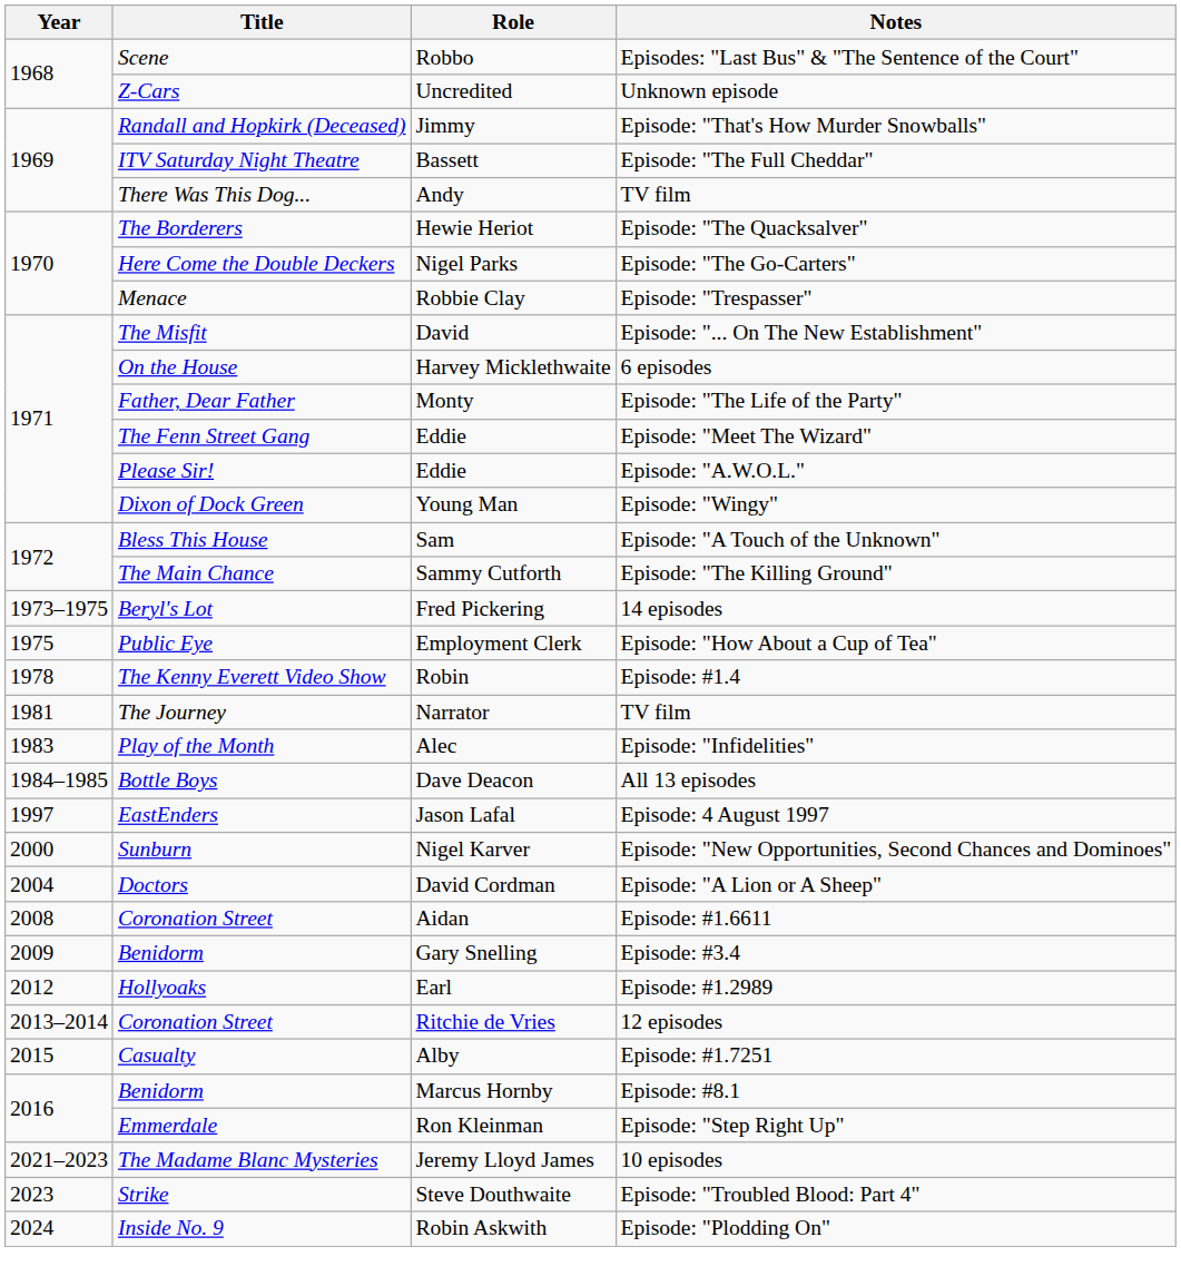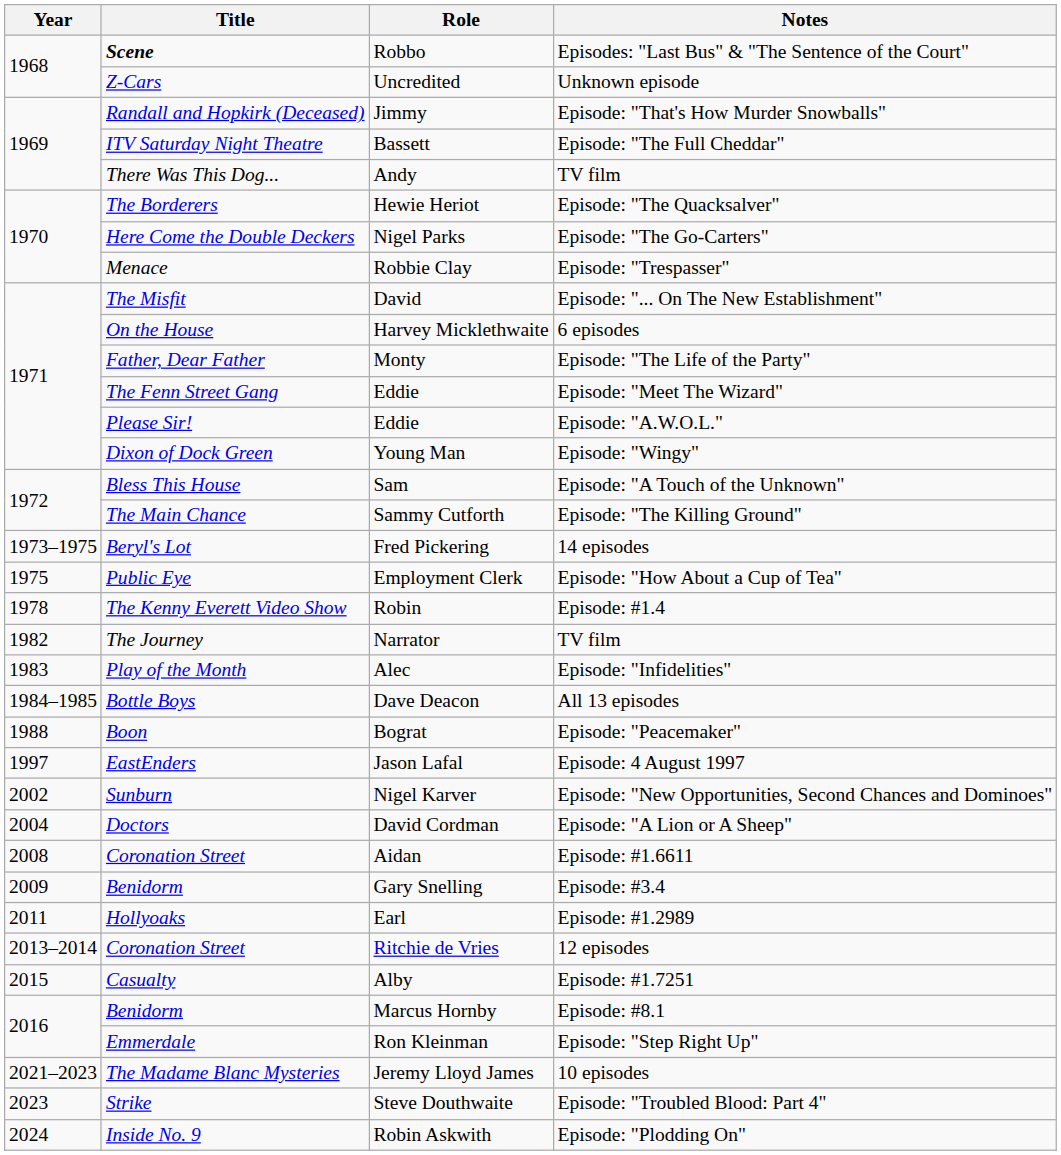 <table class="wikitable plainrwheaders">
 <tr>
 <th>Year</th>
 <th>Title</th>
 <th>Role</th>
 <th class="unsortable">Notes</th>
 </tr>
 <tr>
 <td rowspan="2">1968</td>
-<td><em>Scene</em></td>
+<td><strong><em>Scene</em></strong></td>
 <td>Robbo</td>
 <td>Episodes: "Last Bus" & "The Sentence of the Court"</td>
 </tr>
 <tr>
 <td><em><a href='#'>Z-Cars</a></em></td>
 <td>Uncredited</td>
 <td>Unknown episode</td>
 </tr>
 <tr>
 <td rowspan="3">1969</td>
 <td><em><a href='#'>Randall and Hopkirk (Deceased)</a></em></td>
 <td>Jimmy</td>
 <td>Episode: "That's How Murder Snowballs"</td>
 </tr>
 <tr>
 <td><em><a href='#'>ITV Saturday Night Theatre</a></em></td>
 <td>Bassett</td>
 <td>Episode: "The Full Cheddar"</td>
 </tr>
 <tr>
 <td><em>There Was This Dog...</em></td>
 <td>Andy</td>
 <td>TV film</td>
 </tr>
 <tr>
 <td rowspan="3">1970</td>
 <td><em><a href='#'>The Borderers</a></em></td>
 <td>Hewie Heriot</td>
 <td>Episode: "The Quacksalver"</td>
 </tr>
 <tr>
 <td><em><a href='#'>Here Come the Double Deckers</a></em></td>
 <td>Nigel Parks</td>
 <td>Episode: "The Go-Carters"</td>
 </tr>
 <tr>
 <td><em>Menace</em></td>
 <td>Robbie Clay</td>
 <td>Episode: "Trespasser"</td>
 </tr>
 <tr>
 <td rowspan="6">1971</td>
 <td><em><a href='#'>The Misfit</a></em></td>
 <td>David</td>
 <td>Episode: "... On The New Establishment"</td>
 </tr>
 <tr>
 <td><em><a href='#'>On the House</a></em></td>
 <td>Harvey Micklethwaite</td>
 <td>6 episodes</td>
 </tr>
 <tr>
 <td><em><a href='#'>Father, Dear Father</a></em></td>
 <td>Monty</td>
 <td>Episode: "The Life of the Party"</td>
 </tr>
 <tr>
 <td><em><a href='#'>The Fenn Street Gang</a></em></td>
 <td>Eddie</td>
 <td>Episode: "Meet The Wizard"</td>
 </tr>
 <tr>
 <td><em><a href='#'>Please Sir!</a></em></td>
 <td>Eddie</td>
 <td>Episode: "A.W.O.L."</td>
 </tr>
 <tr>
 <td><em><a href='#'>Dixon of Dock Green</a></em></td>
 <td>Young Man</td>
 <td>Episode: "Wingy"</td>
 </tr>
 <tr>
 <td rowspan="2">1972</td>
 <td><em><a href='#'>Bless This House</a></em></td>
 <td>Sam</td>
 <td>Episode: "A Touch of the Unknown"</td>
 </tr>
 <tr>
 <td><em><a href='#'>The Main Chance</a></em></td>
 <td>Sammy Cutforth</td>
 <td>Episode: "The Killing Ground"</td>
 </tr>
 <tr>
 <td>1973–1975</td>
 <td><em><a href='#'>Beryl's Lot</a></em></td>
 <td>Fred Pickering</td>
 <td>14 episodes</td>
 </tr>
 <tr>
 <td>1975</td>
 <td><em><a href='#'>Public Eye</a></em></td>
 <td>Employment Clerk</td>
 <td>Episode: "How About a Cup of Tea"</td>
 </tr>
 <tr>
 <td>1978</td>
 <td><em><a href='#'>The Kenny Everett Video Show</a></em></td>
 <td>Robin</td>
 <td>Episode: #1.4</td>
 </tr>
 <tr>
-<td>1981</td>
+<td>1982</td>
 <td><em>The Journey</em></td>
 <td>Narrator</td>
 <td>TV film</td>
 </tr>
 <tr>
 <td>1983</td>
 <td><em><a href='#'>Play of the Month</a></em></td>
 <td>Alec</td>
 <td>Episode: "Infidelities"</td>
 </tr>
 <tr>
 <td>1984–1985</td>
 <td><em><a href='#'>Bottle Boys</a></em></td>
 <td>Dave Deacon</td>
 <td>All 13 episodes</td>
 </tr>
 <tr>
+<td>1988</td>
+<td><em><a href='#'>Boon</a></em></td>
+<td>Bograt</td>
+<td>Episode: "Peacemaker"</td>
+</tr>
+<tr>
 <td>1997</td>
 <td><em><a href='#'>EastEnders</a></em></td>
 <td>Jason Lafal</td>
 <td>Episode: 4 August 1997</td>
 </tr>
 <tr>
-<td>2000</td>
+<td>2002</td>
 <td><em><a href='#'>Sunburn</a></em></td>
 <td>Nigel Karver</td>
 <td>Episode: "New Opportunities, Second Chances and Dominoes"</td>
 </tr>
 <tr>
 <td>2004</td>
 <td><em><a href='#'>Doctors</a></em></td>
 <td>David Cordman</td>
 <td>Episode: "A Lion or A Sheep"</td>
 </tr>
 <tr>
 <td>2008</td>
 <td><em><a href='#'>Coronation Street</a></em></td>
 <td>Aidan</td>
 <td>Episode: #1.6611</td>
 </tr>
 <tr>
 <td>2009</td>
 <td><em><a href='#'>Benidorm</a></em></td>
 <td>Gary Snelling</td>
 <td>Episode: #3.4</td>
 </tr>
 <tr>
-<td>2012</td>
+<td>2011</td>
 <td><em><a href='#'>Hollyoaks</a></em></td>
 <td>Earl</td>
 <td>Episode: #1.2989</td>
 </tr>
 <tr>
 <td>2013–2014</td>
 <td><em><a href='#'>Coronation Street</a></em></td>
 <td><a href='#'>Ritchie de Vries</a></td>
 <td>12 episodes</td>
 </tr>
 <tr>
 <td>2015</td>
 <td><em><a href='#'>Casualty</a></em></td>
 <td>Alby</td>
 <td>Episode: #1.7251</td>
 </tr>
 <tr>
 <td rowspan="2">2016</td>
 <td><em><a href='#'>Benidorm</a></em></td>
 <td>Marcus Hornby</td>
 <td>Episode: #8.1</td>
 </tr>
 <tr>
 <td><em><a href='#'>Emmerdale</a></em></td>
 <td>Ron Kleinman</td>
 <td>Episode: "Step Right Up"</td>
 </tr>
 <tr>
 <td>2021–2023</td>
 <td><em><a href='#'>The Madame Blanc Mysteries</a></em></td>
 <td>Jeremy Lloyd James</td>
 <td>10 episodes</td>
 </tr>
 <tr>
 <td>2023</td>
 <td><em><a href='#'>Strike</a></em></td>
 <td>Steve Douthwaite</td>
 <td>Episode: "Troubled Blood: Part 4"</td>
 </tr>
 <tr>
 <td>2024</td>
 <td><em><a href='#'>Inside No. 9</a></em></td>
 <td>Robin Askwith</td>
 <td>Episode: "Plodding On"</td>
 </tr>
 </table>
